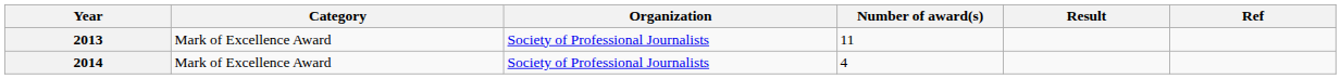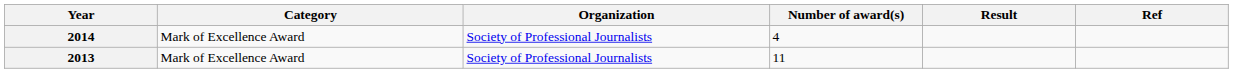 <table class="wikitable plainrowheaders">
 <tr>
 <th scope="col" style="width:10%;">Year</th>
 <th scope="col" style="width:20%;">Category</th>
 <th scope="col" style="width:20%;">Organization</th>
 <th scope="col" style="width:10%;">Number of award(s)</th>
 <th scope="col" style="width:10%;">Result</th>
 <th scope="col" style="width:10%;">Ref</th>
 </tr>
 <tr>
+<th scope="row">2014</th>
+<td>Mark of Excellence Award</td>
+<td><a href='#'>Society of Professional Journalists</a></td>
+<td>4</td>
+<td></td>
+<td style="text-align:center;"></td>
+</tr>
+<tr>
 <th scope="row">2013</th>
 <td>Mark of Excellence Award</td>
 <td><a href='#'>Society of Professional Journalists</a></td>
 <td>11</td>
 <td></td>
 <td style="text-align:center;"></td>
 </tr>
-<tr>
-<th scope="row">2014</th>
-<td>Mark of Excellence Award</td>
-<td><a href='#'>Society of Professional Journalists</a></td>
-<td>4</td>
-<td></td>
-<td style="text-align:center;"></td>
-</tr>
 </table>
